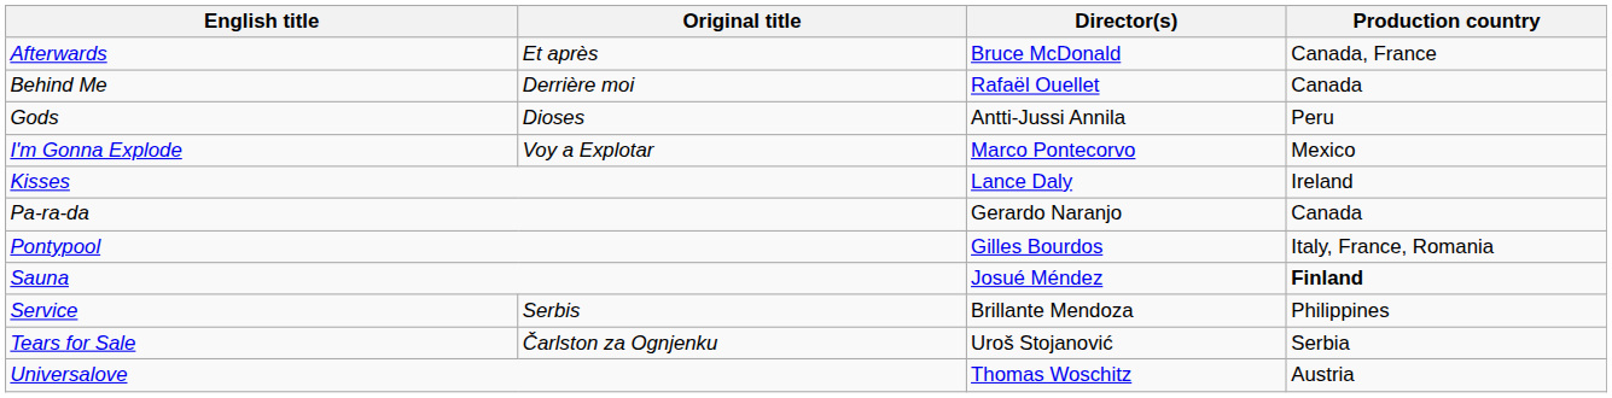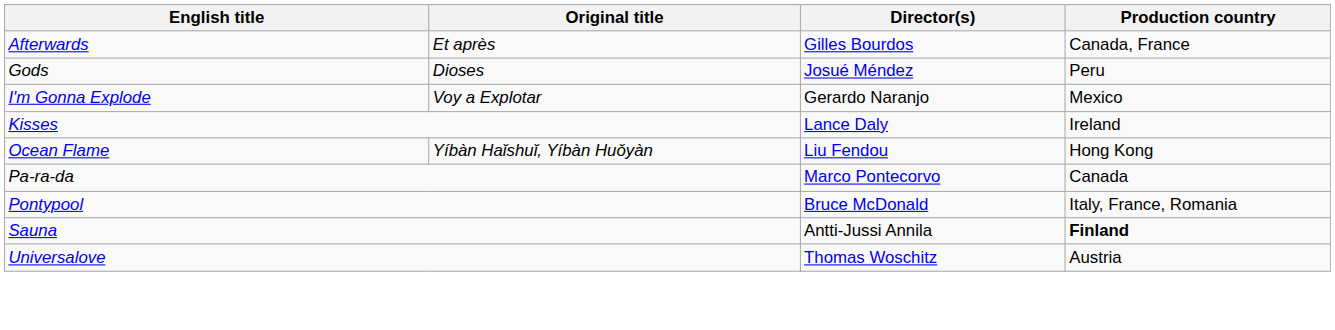 <table class="sortable wikitable" width="100%" cellpadding="5">
 <tr>
 <th scope="col" width="32%">English title</th>
 <th scope="col" width="28%">Original title</th>
 <th scope="col" width="20%">Director(s)</th>
 <th scope="col" width="20%">Production country</th>
 </tr>
 <tr>
 <td><em><a href='#'>Afterwards</a></em></td>
 <td><em>Et après</em></td>
-<td><a href='#'>Bruce McDonald</a></td>
+<td><a href='#'>Gilles Bourdos</a></td>
 <td>Canada, France</td>
-</tr>
-<tr>
-<td><em>Behind Me</em></td>
-<td><em>Derrière moi</em></td>
-<td><a href='#'>Rafaël Ouellet</a></td>
-<td>Canada</td>
 </tr>
 <tr>
 <td><em>Gods</em></td>
 <td><em>Dioses</em></td>
-<td>Antti-Jussi Annila</td>
+<td><a href='#'>Josué Méndez</a></td>
 <td>Peru</td>
 </tr>
 <tr>
 <td><em><a href='#'>I'm Gonna Explode</a></em></td>
 <td><em>Voy a Explotar</em></td>
-<td><a href='#'>Marco Pontecorvo</a></td>
+<td>Gerardo Naranjo</td>
 <td>Mexico</td>
 </tr>
 <tr>
 <td colspan=2><em><a href='#'>Kisses</a></em></td>
 <td><a href='#'>Lance Daly</a></td>
 <td>Ireland</td>
 </tr>
 <tr>
+<td><em><a href='#'>Ocean Flame</a></em></td>
+<td><em>Yíbàn Haǐshuǐ, Yíbàn Huǒyàn</em></td>
+<td><a href='#'>Liu Fendou</a></td>
+<td>Hong Kong</td>
+</tr>
+<tr>
 <td colspan=2><em>Pa-ra-da</em></td>
-<td>Gerardo Naranjo</td>
+<td><a href='#'>Marco Pontecorvo</a></td>
 <td>Canada</td>
 </tr>
 <tr>
 <td colspan=2><em><a href='#'>Pontypool</a></em></td>
-<td><a href='#'>Gilles Bourdos</a></td>
+<td><a href='#'>Bruce McDonald</a></td>
 <td>Italy, France, Romania</td>
 </tr>
 <tr>
 <td colspan=2><em><a href='#'>Sauna</a></em></td>
-<td><a href='#'>Josué Méndez</a></td>
+<td>Antti-Jussi Annila</td>
 <td><strong>Finland</strong></td>
-</tr>
-<tr>
-<td><em><a href='#'>Service</a></em></td>
-<td><em>Serbis</em></td>
-<td>Brillante Mendoza</td>
-<td>Philippines</td>
-</tr>
-<tr>
-<td><em><a href='#'>Tears for Sale</a></em></td>
-<td><em>Čarlston za Ognjenku</em></td>
-<td>Uroš Stojanović</td>
-<td>Serbia</td>
 </tr>
 <tr>
 <td colspan=2><em><a href='#'>Universalove</a></em></td>
 <td><a href='#'>Thomas Woschitz</a></td>
 <td>Austria</td>
 </tr>
 </table>
